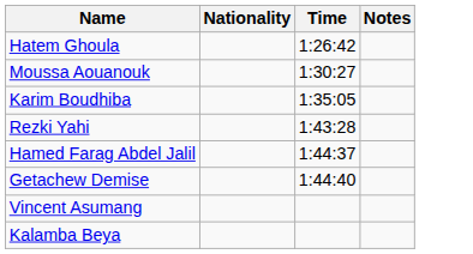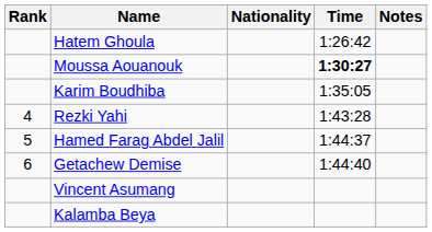 <table class="wikitable sortable" style="text-align:center">
 <tr>
+<th>Rank</th>
 <th>Name</th>
 <th>Nationality</th>
 <th>Time</th>
 <th>Notes</th>
 </tr>
 <tr>
+<td></td>
 <td align=left><a href='#'>Hatem Ghoula</a></td>
 <td align=left></td>
 <td>1:26:42</td>
 <td></td>
 </tr>
 <tr>
+<td></td>
 <td align=left><a href='#'>Moussa Aouanouk</a></td>
 <td align=left></td>
-<td>1:30:27</td>
+<td><strong>1:30:27</strong></td>
 <td></td>
 </tr>
 <tr>
+<td></td>
 <td align=left><a href='#'>Karim Boudhiba</a></td>
 <td align=left></td>
 <td>1:35:05</td>
 <td></td>
 </tr>
 <tr>
+<td>4</td>
 <td align=left><a href='#'>Rezki Yahi</a></td>
 <td align=left></td>
 <td>1:43:28</td>
 <td></td>
 </tr>
 <tr>
+<td>5</td>
 <td align=left><a href='#'>Hamed Farag Abdel Jalil</a></td>
 <td align=left></td>
 <td>1:44:37</td>
 <td></td>
 </tr>
 <tr>
+<td>6</td>
 <td align=left><a href='#'>Getachew Demise</a></td>
 <td align=left></td>
 <td>1:44:40</td>
 <td></td>
 </tr>
 <tr>
+<td></td>
 <td align=left><a href='#'>Vincent Asumang</a></td>
 <td align=left></td>
 <td></td>
 <td></td>
 </tr>
 <tr>
+<td></td>
 <td align=left><a href='#'>Kalamba Beya</a></td>
 <td align=left></td>
 <td></td>
 <td></td>
 </tr>
 </table>
